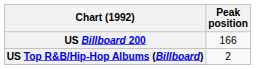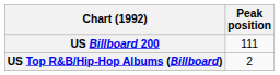 <table class="wikitable sortable plainrowheaders" style="text-align:center">
 <tr>
 <th scope="col">Chart (1992)</th>
 <th scope="col">Peak<br> position</th>
 </tr>
 <tr>
 <th scope="row">US <a href='#'><em>Billboard</em> 200</a></th>
-<td>166</td>
+<td>111</td>
 </tr>
 <tr>
 <th scope="row">US <a href='#'>Top R&B/Hip-Hop Albums</a> (<em><a href='#'>Billboard</a></em>)</th>
 <td>2</td>
 </tr>
 </table>
